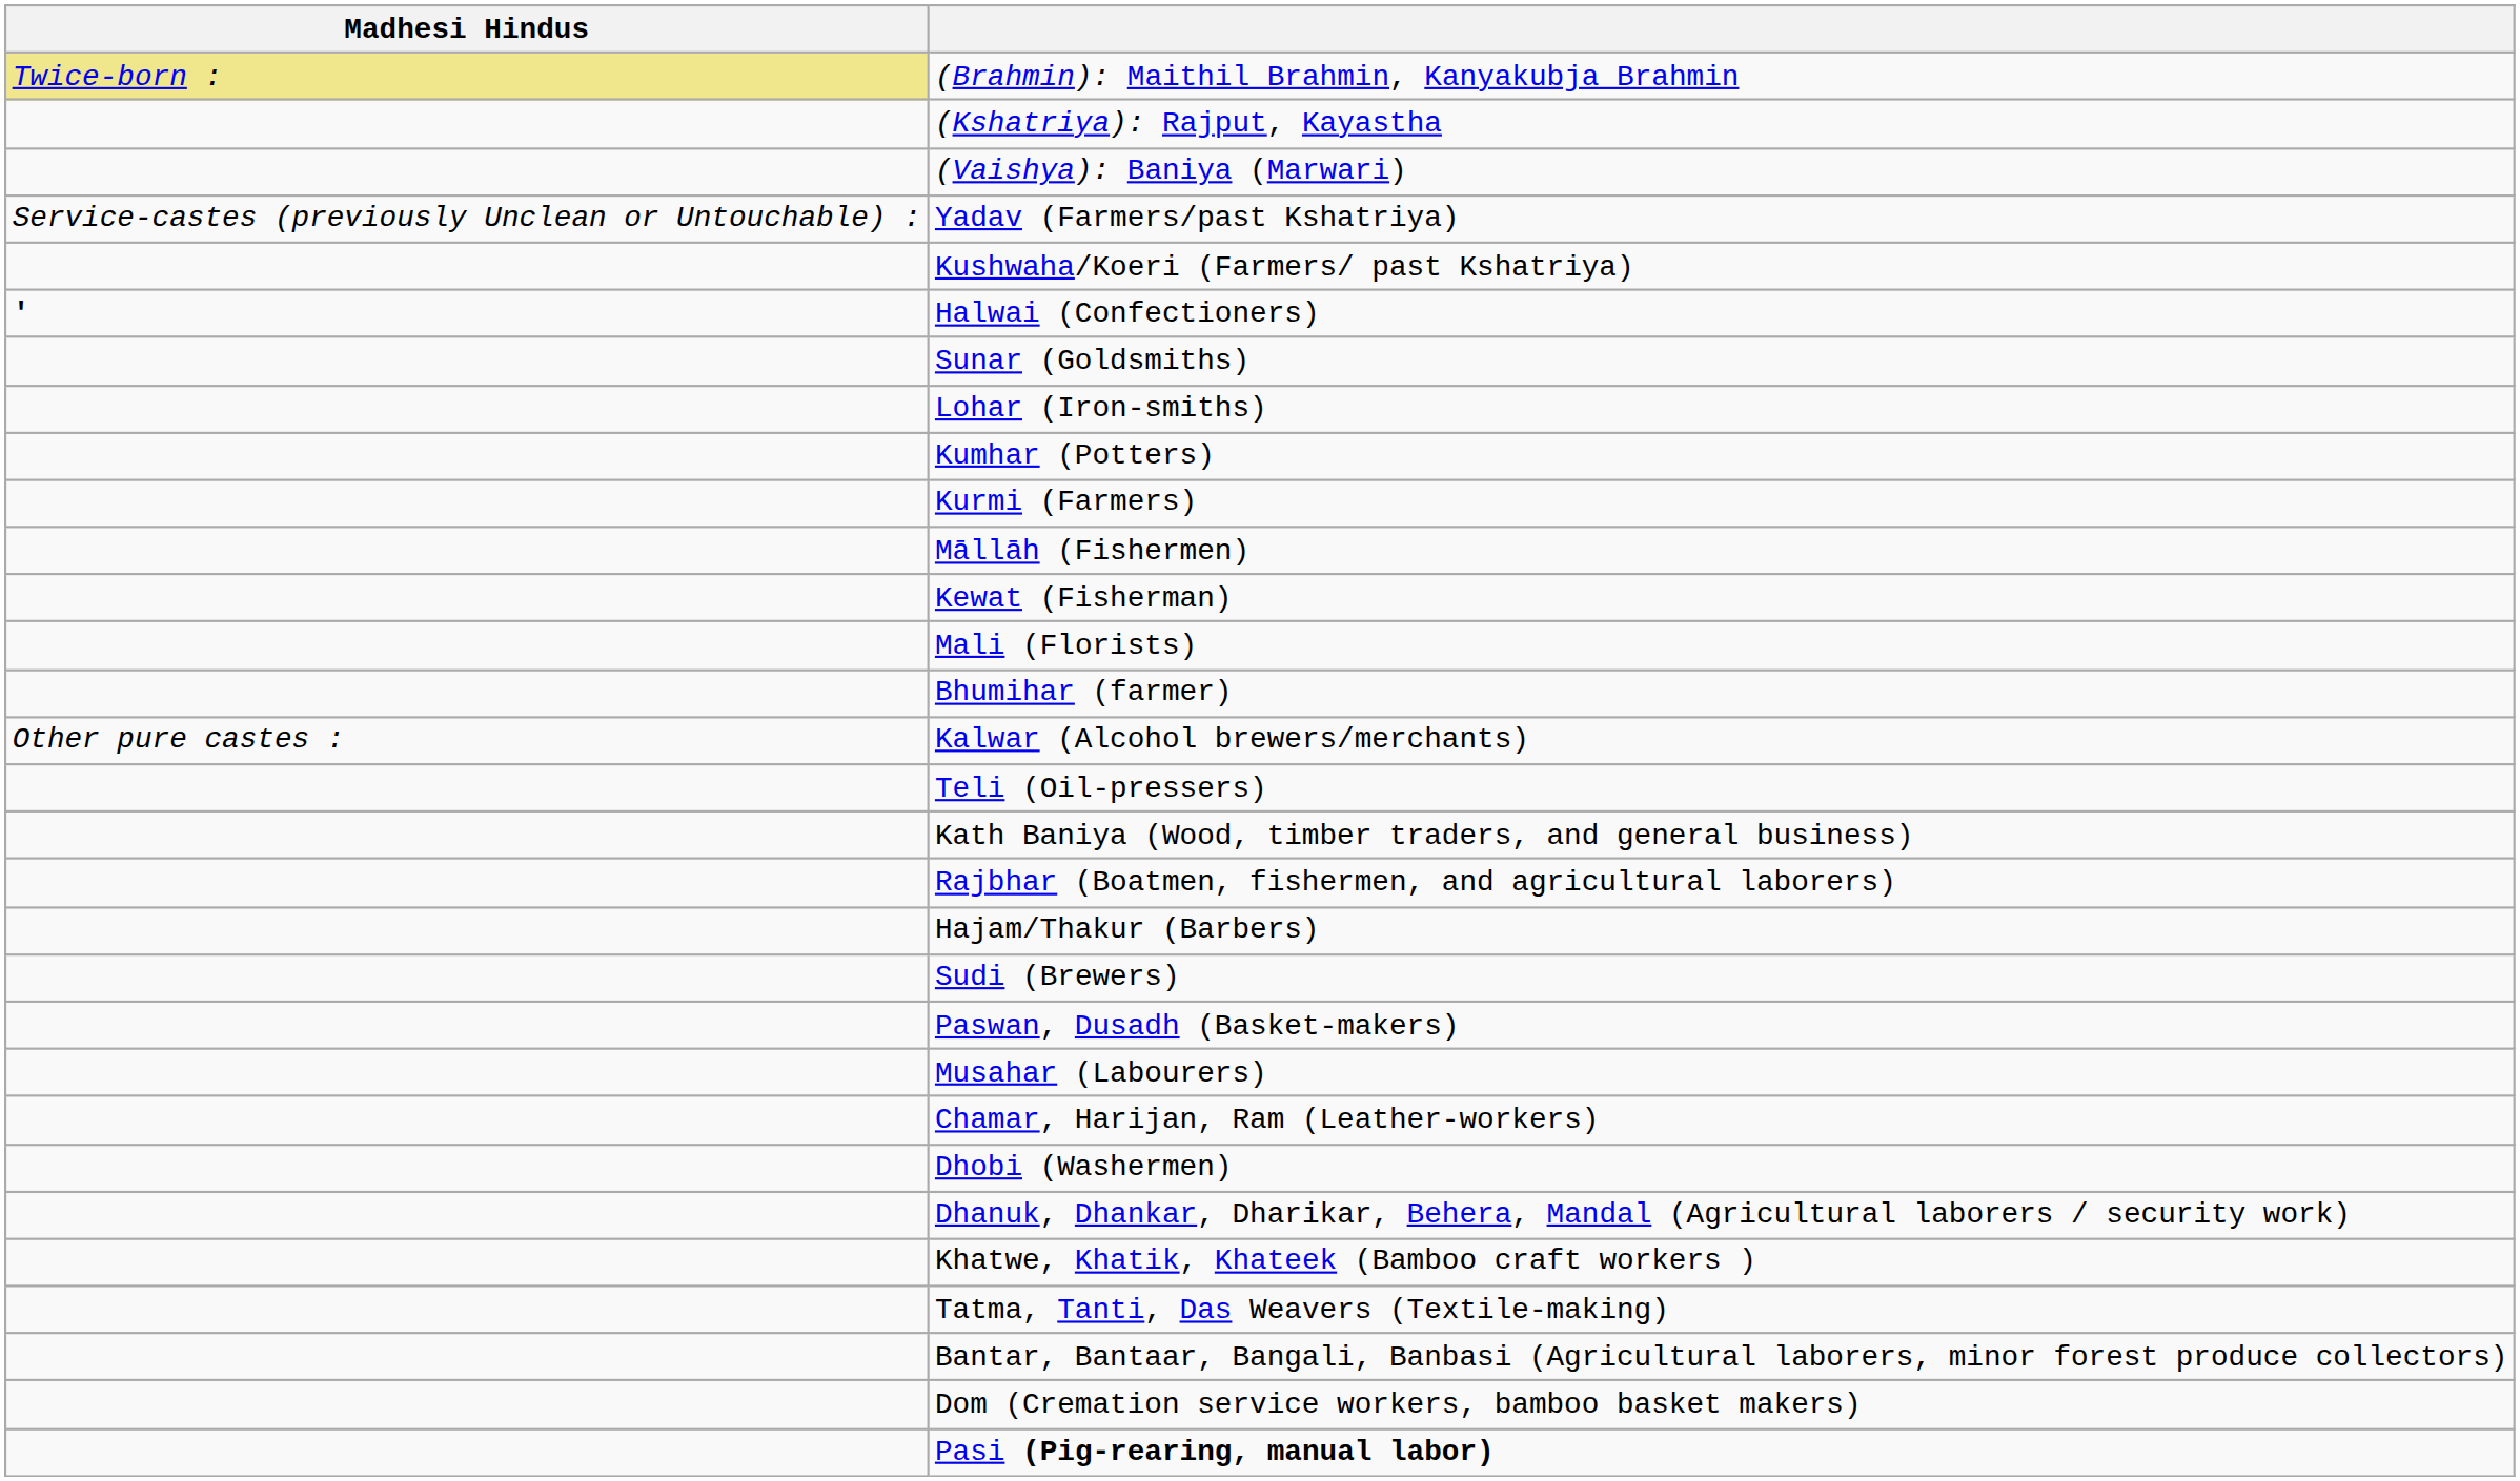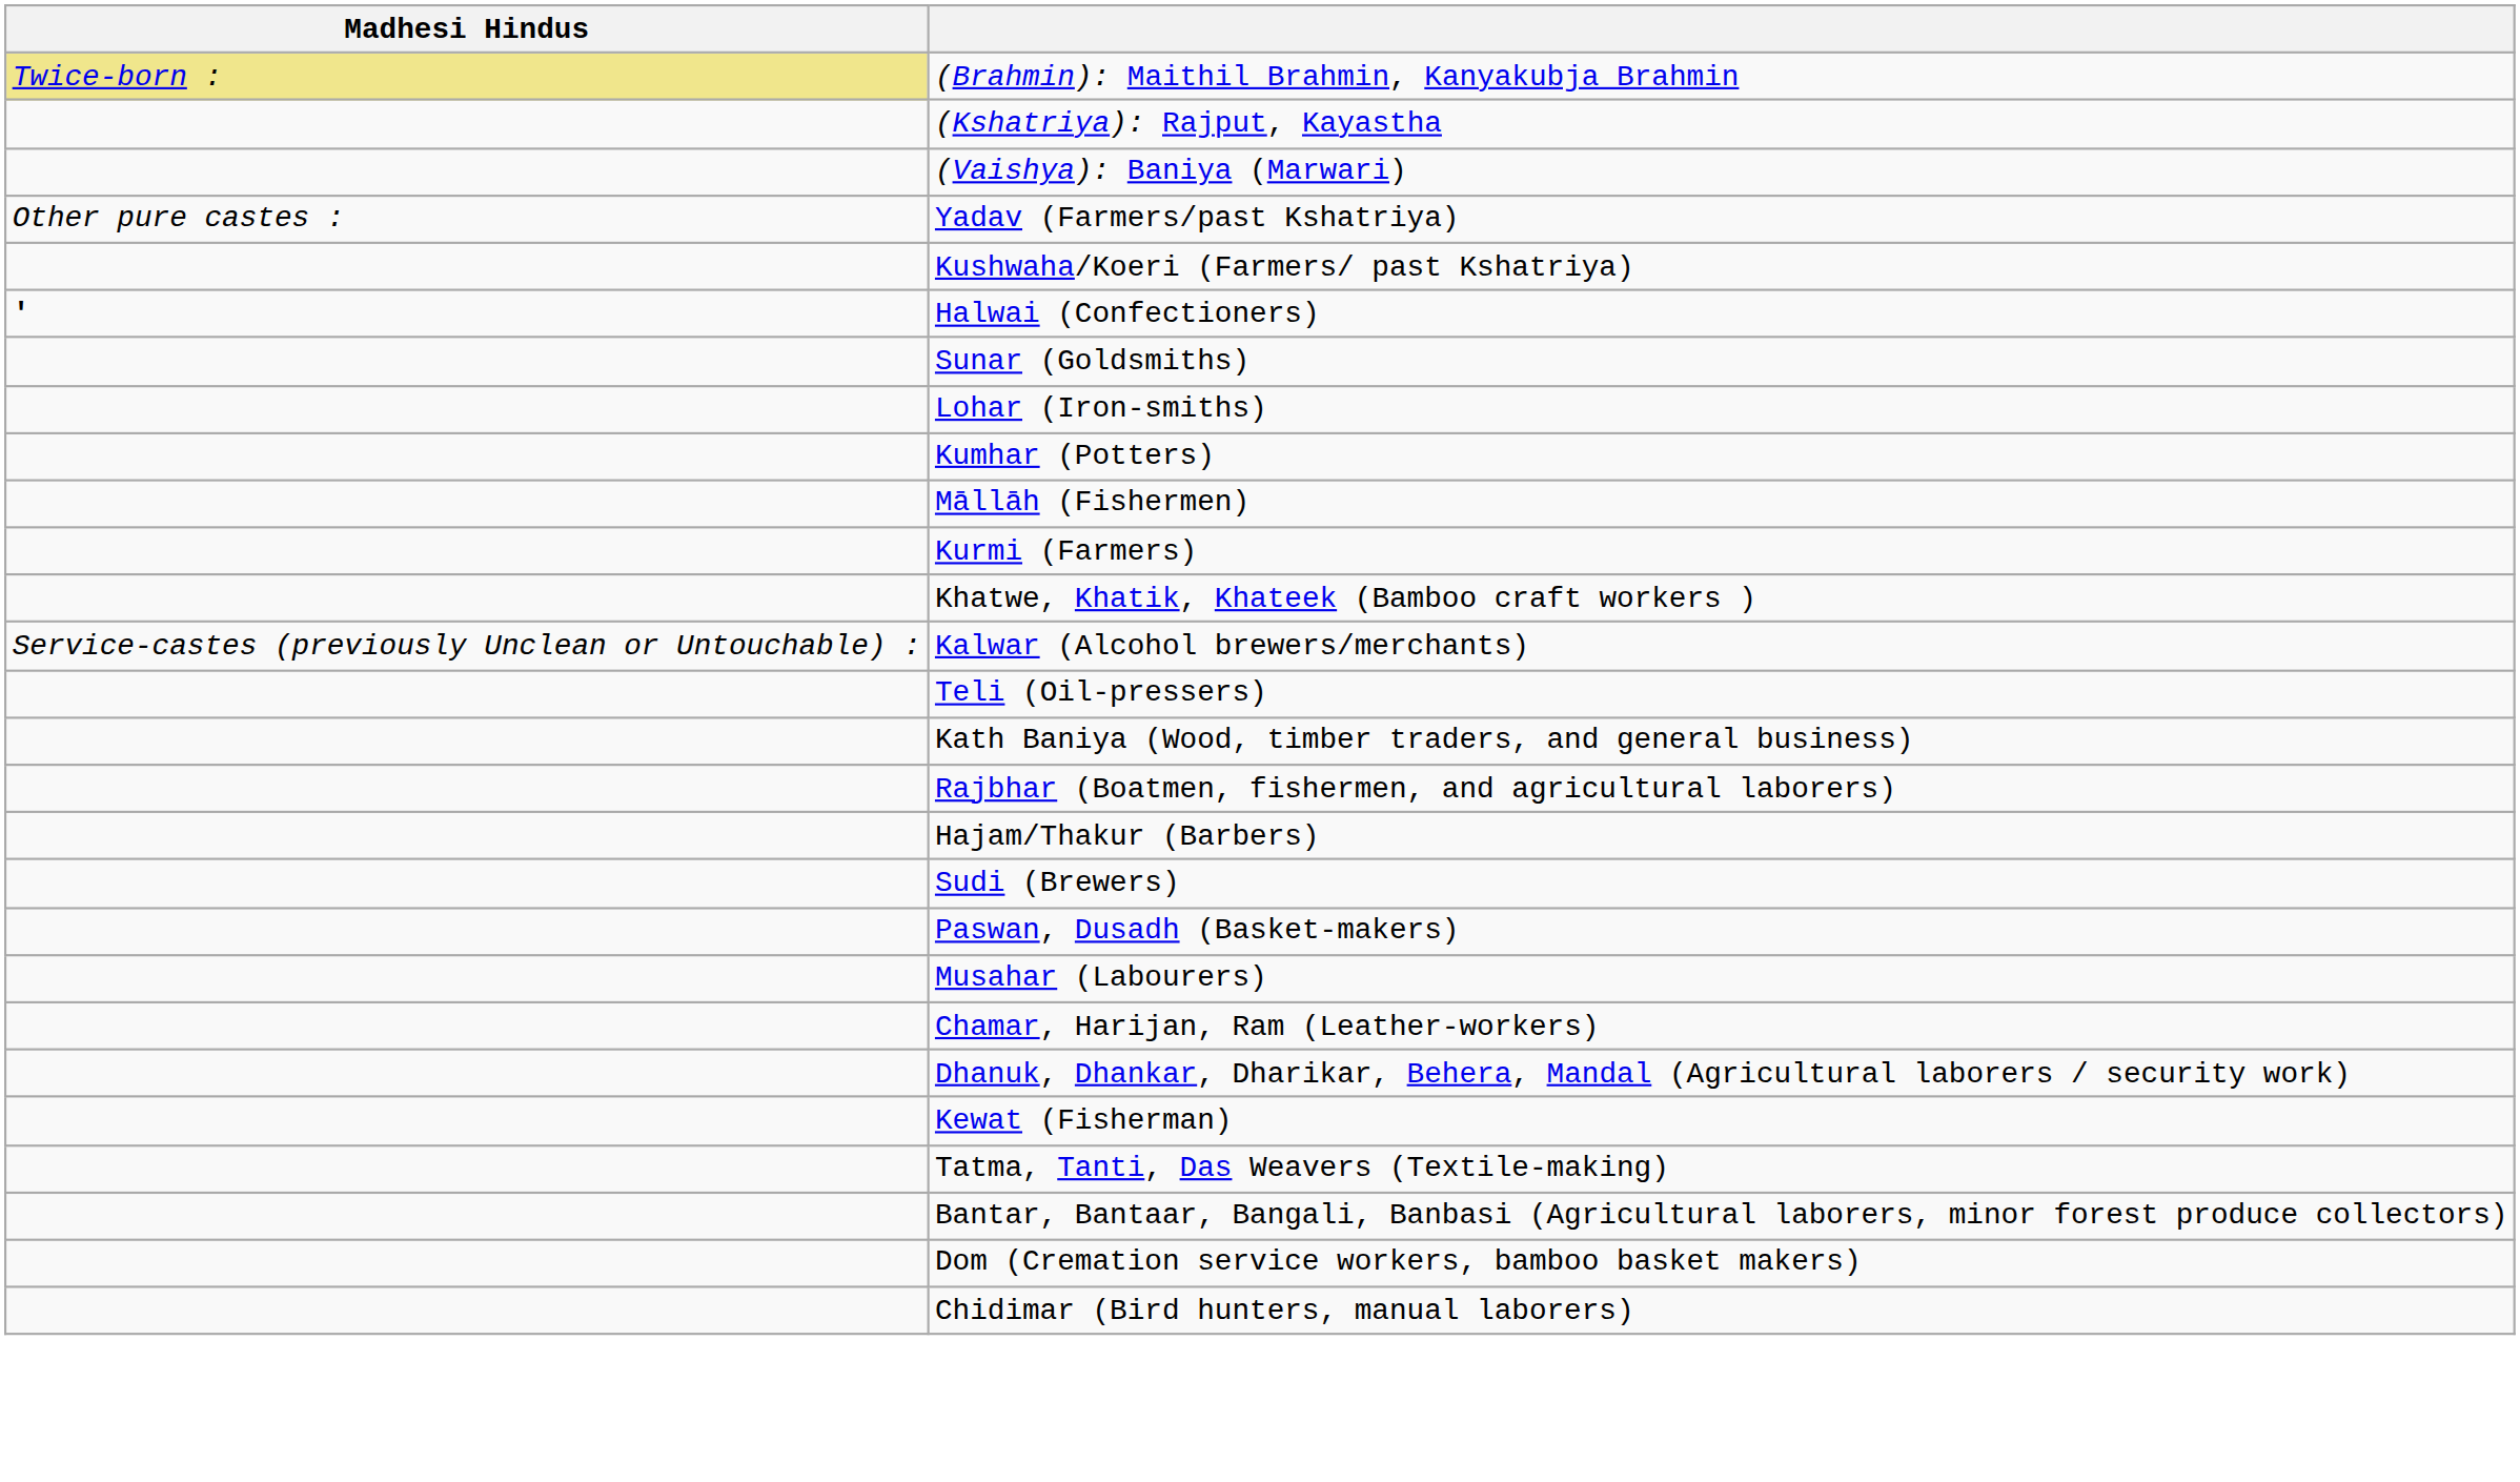 <table class="wikitable">
 <tr>
 <th>Madhesi Hindus</th>
 <th></th>
 </tr>
 <tr>
 <td style="background: khaki;"><em><a href='#'>Twice-born</a> :</em></td>
 <td><em>(<a href='#'>Brahmin</a>):</em> <a href='#'>Maithil Brahmin</a>, <a href='#'>Kanyakubja Brahmin</a></td>
 </tr>
 <tr>
 <td></td>
 <td><em>(<a href='#'>Kshatriya</a>):</em> <a href='#'>Rajput</a>, <a href='#'>Kayastha</a></td>
 </tr>
 <tr>
 <td></td>
 <td><em>(<a href='#'>Vaishya</a>):</em> <a href='#'>Baniya</a> (<a href='#'>Marwari</a>)</td>
 </tr>
 <tr>
-<td><em>Service-castes (previously Unclean or Untouchable) :</em></td>
+<td><em>Other pure castes :</em></td>
 <td><a href='#'>Yadav</a> (Farmers/past Kshatriya)</td>
 </tr>
 <tr>
 <td></td>
 <td><a href='#'>Kushwaha</a>/Koeri (Farmers/ past Kshatriya)</td>
 </tr>
 <tr>
 <td><strong>'</td>
 <td><a href='#'>Halwai</a> (Confectioners)</td>
 </tr>
 <tr>
 <td></td>
 <td><a href='#'>Sunar</a> (Goldsmiths)</td>
 </tr>
 <tr>
 <td></td>
 <td><a href='#'>Lohar</a> (Iron-smiths)</td>
 </tr>
 <tr>
 <td></td>
 <td><a href='#'>Kumhar</a> (Potters)</td>
 </tr>
 <tr>
 <td></td>
+<td><a href='#'>Māllāh</a> (Fishermen)</td>
+</tr>
+<tr>
+<td></td>
 <td><a href='#'>Kurmi</a> (Farmers)</td>
 </tr>
 <tr>
 <td></td>
-<td><a href='#'>Māllāh</a> (Fishermen)</td>
+<td>Khatwe, <a href='#'>Khatik</a>, <a href='#'>Khateek</a> (Bamboo craft workers )</td>
 </tr>
 <tr>
-<td></td>
-<td><a href='#'>Kewat</a> (Fisherman)</td>
-</tr>
-<tr>
-<td></td>
-<td><a href='#'>Mali</a> (Florists)</td>
-</tr>
-<tr>
-<td></td>
-<td><a href='#'>Bhumihar</a> (farmer)</td>
-</tr>
-<tr>
-<td><em>Other pure castes :</em></td>
+<td><em>Service-castes (previously Unclean or Untouchable) :</em></td>
 <td><a href='#'>Kalwar</a> (Alcohol brewers/merchants)</td>
 </tr>
 <tr>
 <td></td>
 <td><a href='#'>Teli</a> (Oil-pressers)</td>
 </tr>
 <tr>
 <td></td>
 <td>Kath Baniya (Wood, timber traders, and general business)</td>
 </tr>
 <tr>
 <td></td>
 <td><a href='#'>Rajbhar</a> (Boatmen, fishermen, and agricultural laborers)</td>
 </tr>
 <tr>
 <td></td>
 <td>Hajam/Thakur (Barbers)</td>
 </tr>
 <tr>
 <td></td>
 <td><a href='#'>Sudi</a> (Brewers)</td>
 </tr>
 <tr>
 <td></td>
 <td><a href='#'>Paswan</a>, <a href='#'>Dusadh</a> (Basket-makers)</td>
 </tr>
 <tr>
 <td></td>
 <td><a href='#'>Musahar</a> (Labourers)</td>
 </tr>
 <tr>
 <td></td>
 <td><a href='#'>Chamar</a>, Harijan, Ram (Leather-workers)</td>
 </tr>
 <tr>
 <td></td>
-<td><a href='#'>Dhobi</a> (Washermen)</td>
-</tr>
-<tr>
-<td></td>
 <td><a href='#'>Dhanuk</a>, <a href='#'>Dhankar</a>, Dharikar, <a href='#'>Behera</a>, <a href='#'>Mandal</a> (Agricultural laborers / security work)</td>
 </tr>
 <tr>
 <td></td>
-<td>Khatwe, <a href='#'>Khatik</a>, <a href='#'>Khateek</a> (Bamboo craft workers )</td>
+<td><a href='#'>Kewat</a> (Fisherman)</td>
 </tr>
 <tr>
 <td></td>
 <td>Tatma, <a href='#'>Tanti</a>, <a href='#'>Das</a>  Weavers (Textile-making)</td>
 </tr>
 <tr>
 <td></td>
 <td>Bantar, Bantaar, Bangali, Banbasi  (Agricultural laborers, minor forest produce collectors)</td>
 </tr>
 <tr>
 <td></td>
 <td>Dom (Cremation service workers, bamboo basket makers)</td>
 </tr>
 <tr>
 <td></td>
-<td></strong><a href='#'>Pasi</a><strong> (Pig-rearing, manual labor)</td>
+<td>Chidimar (Bird hunters, manual laborers)</td>
 </tr>
 </table>
